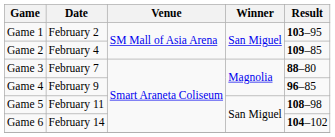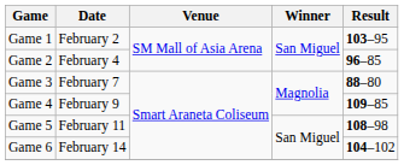 <table class="wikitable">
 <tr>
 <th>Game</th>
 <th>Date</th>
 <th>Venue</th>
 <th>Winner</th>
 <th>Result</th>
 </tr>
 <tr>
 <td>Game 1</td>
 <td>February 2</td>
 <td rowspan=2><a href='#'>SM Mall of Asia Arena</a></td>
 <td rowspan=2><a href='#'>San Miguel</a></td>
 <td><strong>103</strong>–95</td>
 </tr>
 <tr>
 <td>Game 2</td>
 <td>February 4</td>
-<td><strong>109</strong>–85</td>
+<td><strong>96</strong>–85</td>
 </tr>
 <tr>
 <td>Game 3</td>
 <td>February 7</td>
 <td rowspan=4><a href='#'>Smart Araneta Coliseum</a></td>
 <td rowspan=2><a href='#'>Magnolia</a></td>
 <td><strong>88</strong>–80</td>
 </tr>
 <tr>
 <td>Game 4</td>
 <td>February 9</td>
-<td><strong>96</strong>–85</td>
+<td><strong>109</strong>–85</td>
 </tr>
 <tr>
 <td>Game 5</td>
 <td>February 11</td>
 <td rowspan=2>San Miguel</td>
 <td><strong>108</strong>–98</td>
 </tr>
 <tr>
 <td>Game 6</td>
 <td>February 14</td>
 <td><strong>104</strong>–102</td>
 </tr>
 <tr>
 </tr>
 </table>
